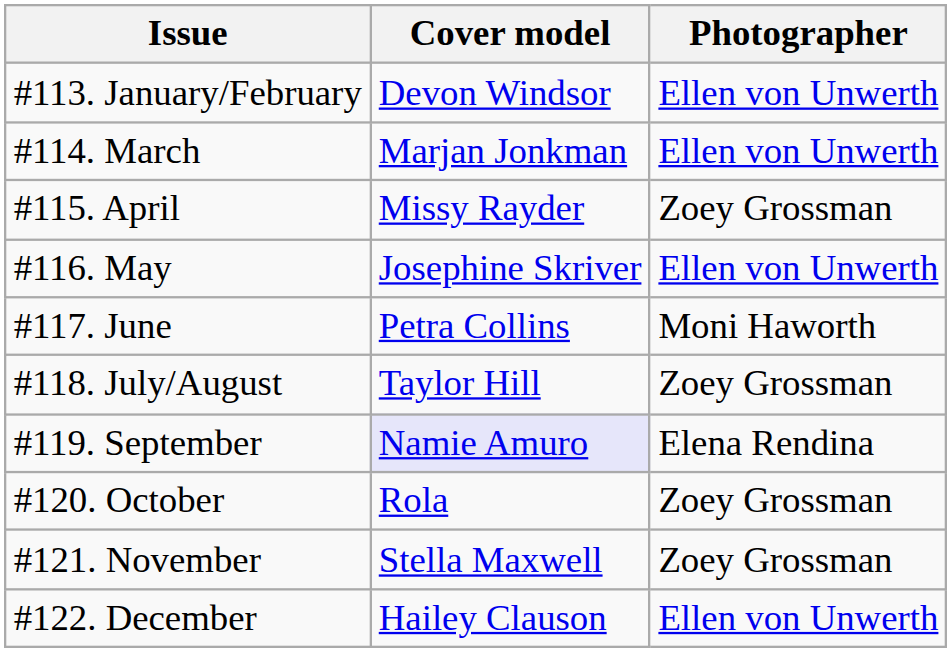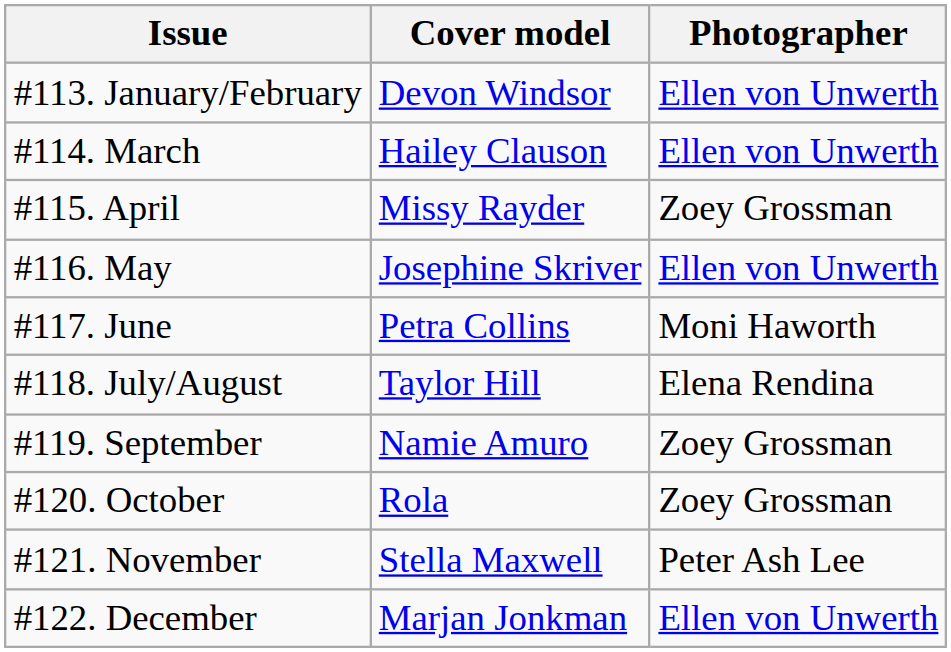 <table class="sortable wikitable">
 <tr>
 <th>Issue</th>
 <th>Cover model</th>
 <th>Photographer</th>
 </tr>
 <tr>
 <td>#113. January/February</td>
 <td><a href='#'>Devon Windsor</a></td>
 <td><a href='#'>Ellen von Unwerth</a></td>
 </tr>
 <tr>
 <td>#114. March</td>
-<td><a href='#'>Marjan Jonkman</a></td>
+<td><a href='#'>Hailey Clauson</a></td>
 <td><a href='#'>Ellen von Unwerth</a></td>
 </tr>
 <tr>
 <td>#115. April</td>
 <td><a href='#'>Missy Rayder</a></td>
 <td>Zoey Grossman</td>
 </tr>
 <tr>
 <td>#116. May</td>
 <td><a href='#'>Josephine Skriver</a></td>
 <td><a href='#'>Ellen von Unwerth</a></td>
 </tr>
 <tr>
 <td>#117. June</td>
 <td><a href='#'>Petra Collins</a></td>
 <td>Moni Haworth</td>
 </tr>
 <tr>
 <td>#118. July/August</td>
 <td><a href='#'>Taylor Hill</a></td>
-<td>Zoey Grossman</td>
+<td>Elena Rendina</td>
 </tr>
 <tr>
 <td>#119. September</td>
-<td style="background: lavender;"><a href='#'>Namie Amuro</a></td>
-<td>Elena Rendina</td>
+<td><a href='#'>Namie Amuro</a></td>
+<td>Zoey Grossman</td>
 </tr>
 <tr>
 <td>#120. October</td>
 <td><a href='#'>Rola</a></td>
 <td>Zoey Grossman</td>
 </tr>
 <tr>
 <td>#121. November</td>
 <td><a href='#'>Stella Maxwell</a></td>
-<td>Zoey Grossman</td>
+<td>Peter Ash Lee</td>
 </tr>
 <tr>
 <td>#122. December</td>
-<td><a href='#'>Hailey Clauson</a></td>
+<td><a href='#'>Marjan Jonkman</a></td>
 <td><a href='#'>Ellen von Unwerth</a></td>
 </tr>
 </table>
